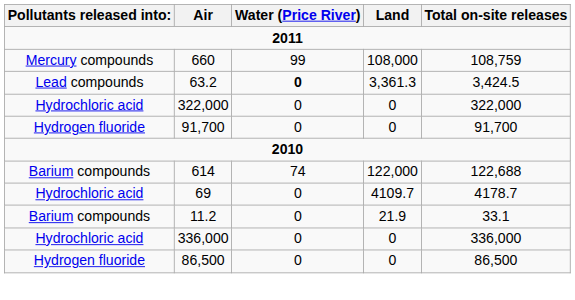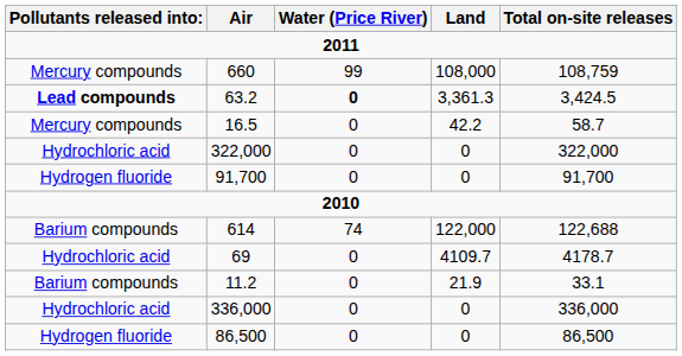 <table class="wikitable" style="text-align: center;">
 <tr>
 <th>Pollutants released into:</th>
 <th>Air</th>
 <th>Water (<a href='#'>Price River</a>)</th>
 <th>Land</th>
 <th>Total on-site releases</th>
 </tr>
 <tr>
 <td colspan="5"><strong>2011</strong></td>
 </tr>
 <tr>
 <td><a href='#'>Mercury</a> compounds</td>
 <td>660</td>
 <td>99</td>
 <td>108,000</td>
 <td>108,759</td>
 </tr>
 <tr>
-<td><a href='#'>Lead</a> compounds</td>
+<td><strong><a href='#'>Lead</a> compounds</strong></td>
 <td>63.2</td>
 <td><strong>0</strong></td>
 <td>3,361.3</td>
 <td>3,424.5</td>
+</tr>
+<tr>
+<td><a href='#'>Mercury</a> compounds</td>
+<td>16.5</td>
+<td>0</td>
+<td>42.2</td>
+<td>58.7</td>
 </tr>
 <tr>
 <td><a href='#'>Hydrochloric acid</a></td>
 <td>322,000</td>
 <td>0</td>
 <td>0</td>
 <td>322,000</td>
 </tr>
 <tr>
 <td><a href='#'>Hydrogen fluoride</a></td>
 <td>91,700</td>
 <td>0</td>
 <td>0</td>
 <td>91,700</td>
 </tr>
 <tr>
 <td colspan="5"><strong>2010</strong></td>
 </tr>
 <tr>
 <td><a href='#'>Barium</a> compounds</td>
 <td>614</td>
 <td>74</td>
 <td>122,000</td>
 <td>122,688</td>
 </tr>
 <tr>
 <td><a href='#'>Hydrochloric acid</a></td>
 <td>69</td>
 <td>0</td>
 <td>4109.7</td>
 <td>4178.7</td>
 </tr>
 <tr>
 <td><a href='#'>Barium</a> compounds</td>
 <td>11.2</td>
 <td>0</td>
 <td>21.9</td>
 <td>33.1</td>
 </tr>
 <tr>
 <td><a href='#'>Hydrochloric acid</a></td>
 <td>336,000</td>
 <td>0</td>
 <td>0</td>
 <td>336,000</td>
 </tr>
 <tr>
 <td><a href='#'>Hydrogen fluoride</a></td>
 <td>86,500</td>
 <td>0</td>
 <td>0</td>
 <td>86,500</td>
 </tr>
 </table>
